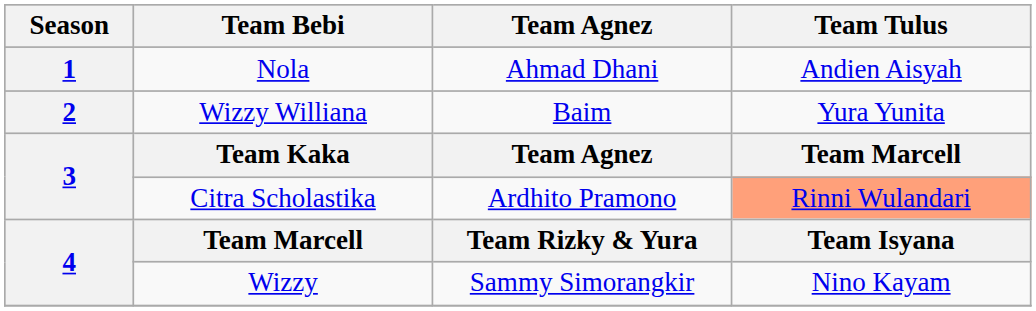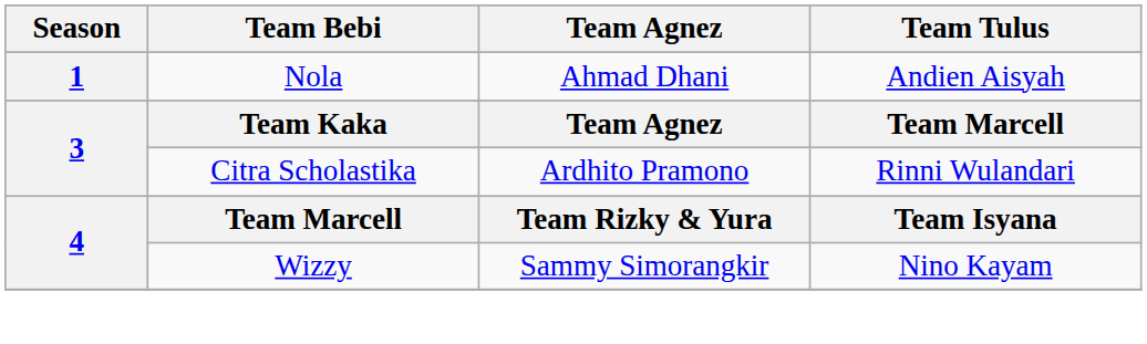 <table class="wikitable" style="text-align:center">
 <tr>
 <th style="width:5%;" scope="col">Season</th>
 <th style="width:17%;" scope="col">Team Bebi</th>
 <th style="width:17%;" scope="col">Team Agnez</th>
 <th style="width:17%;" scope="col">Team Tulus</th>
 </tr>
 <tr>
 <th scope="row"><a href='#'>1</a></th>
 <td><a href='#'>Nola</a></td>
 <td><a href='#'>Ahmad Dhani</a></td>
 <td><a href='#'>Andien Aisyah</a></td>
 </tr>
 <tr>
-<th scope="row"><a href='#'>2</a></th>
-<td><a href='#'>Wizzy Williana</a></td>
-<td><a href='#'>Baim</a></td>
-<td><a href='#'>Yura Yunita</a></td>
-</tr>
-<tr>
 <th scope="row" rowspan=2><a href='#'>3</a></th>
 <th style="width:17%;" scope="col">Team Kaka</th>
 <th style="width:17%;" scope="col">Team Agnez</th>
 <th style="width:17%;" scope="col">Team Marcell</th>
 </tr>
 <tr>
 <td><a href='#'>Citra Scholastika</a></td>
 <td><a href='#'>Ardhito Pramono</a></td>
-<td style="background: lightsalmon;"><a href='#'>Rinni Wulandari</a></td>
+<td><a href='#'>Rinni Wulandari</a></td>
 </tr>
 <tr>
 <th scope="row" rowspan=2><a href='#'>4</a></th>
 <th style="width:17%;" scope="col">Team Marcell</th>
 <th style="width:17%;" scope="col">Team Rizky & Yura</th>
 <th style="width:17%;" scope="col">Team Isyana</th>
 </tr>
 <tr>
 <td><a href='#'>Wizzy</a></td>
 <td><a href='#'>Sammy Simorangkir</a></td>
 <td><a href='#'>Nino Kayam</a></td>
 </tr>
 <tr>
 </tr>
 </table>
